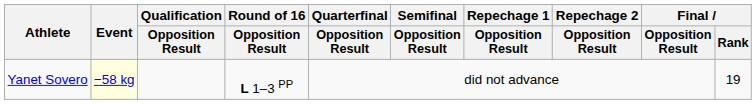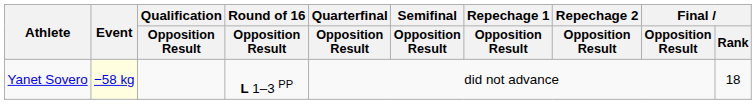 <table class="wikitable" style="font-size:90%">
 <tr>
 <th rowspan=2>Athlete</th>
 <th rowspan=2>Event</th>
 <th>Qualification</th>
 <th>Round of 16</th>
 <th>Quarterfinal</th>
 <th>Semifinal</th>
 <th>Repechage 1</th>
 <th>Repechage 2</th>
 <th colspan=2>Final / </th>
 </tr>
 <tr style="font-size: 95%">
 <th>Opposition<br>Result</th>
 <th>Opposition<br>Result</th>
 <th>Opposition<br>Result</th>
 <th>Opposition<br>Result</th>
 <th>Opposition<br>Result</th>
 <th>Opposition<br>Result</th>
 <th>Opposition<br>Result</th>
 <th>Rank</th>
 </tr>
 <tr align=center>
 <td align=left><a href='#'>Yanet Sovero</a></td>
 <td align=left style="background: lightyellow;"><a href='#'>−58 kg</a></td>
 <td></td>
 <td><br><strong>L</strong> 1–3 <sup>PP</sup></td>
 <td colspan=5>did not advance</td>
-<td>19</td>
+<td>18</td>
 </tr>
 </table>
